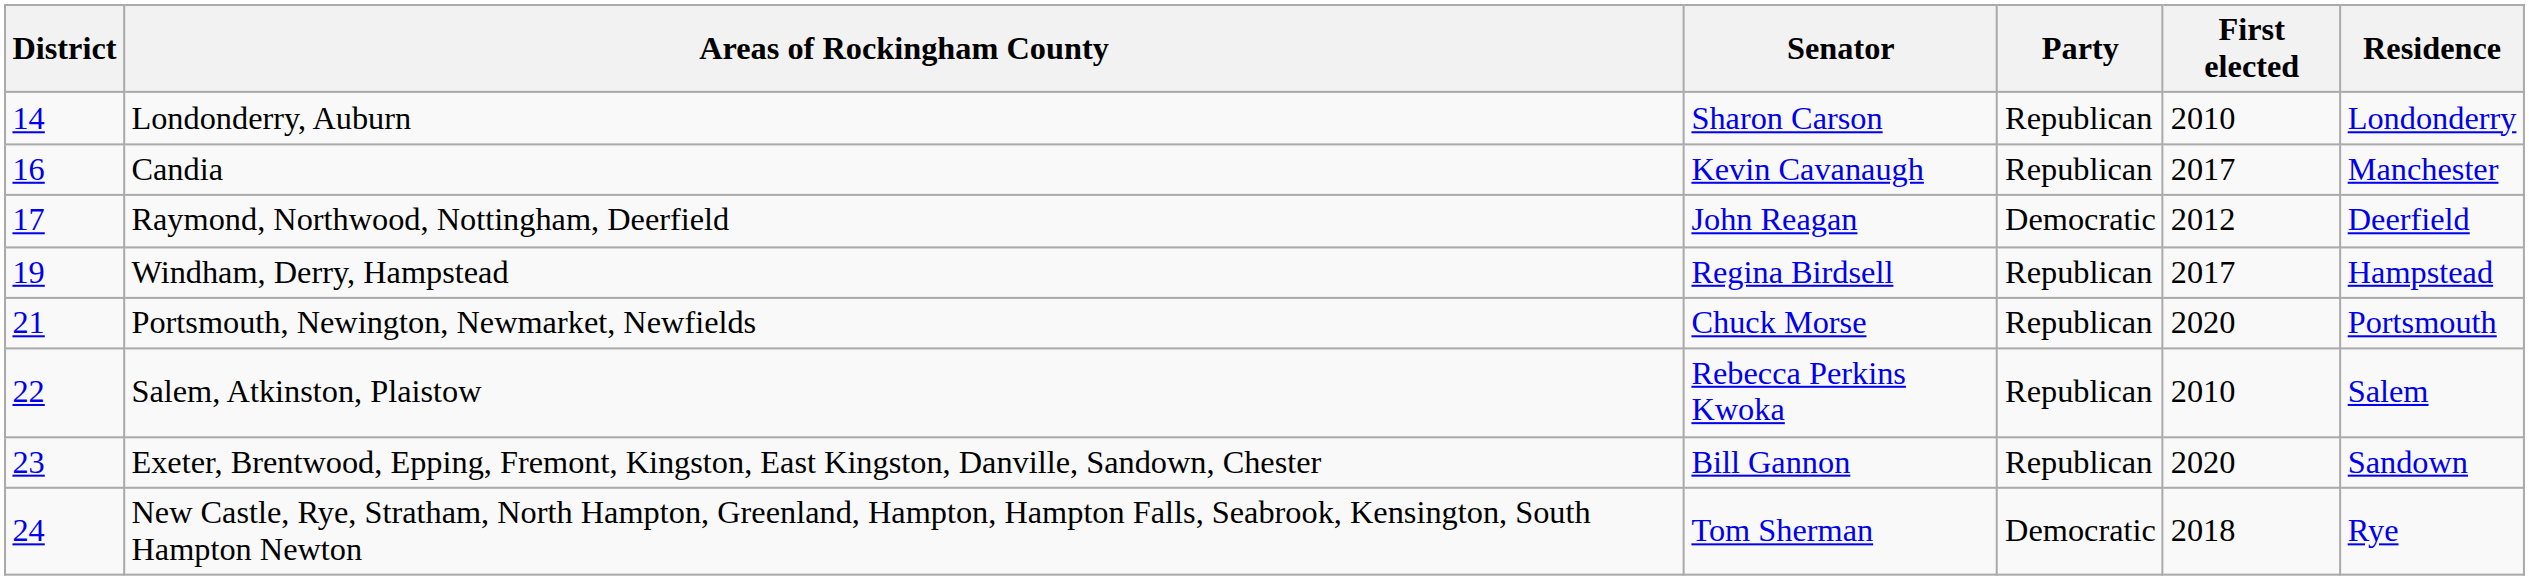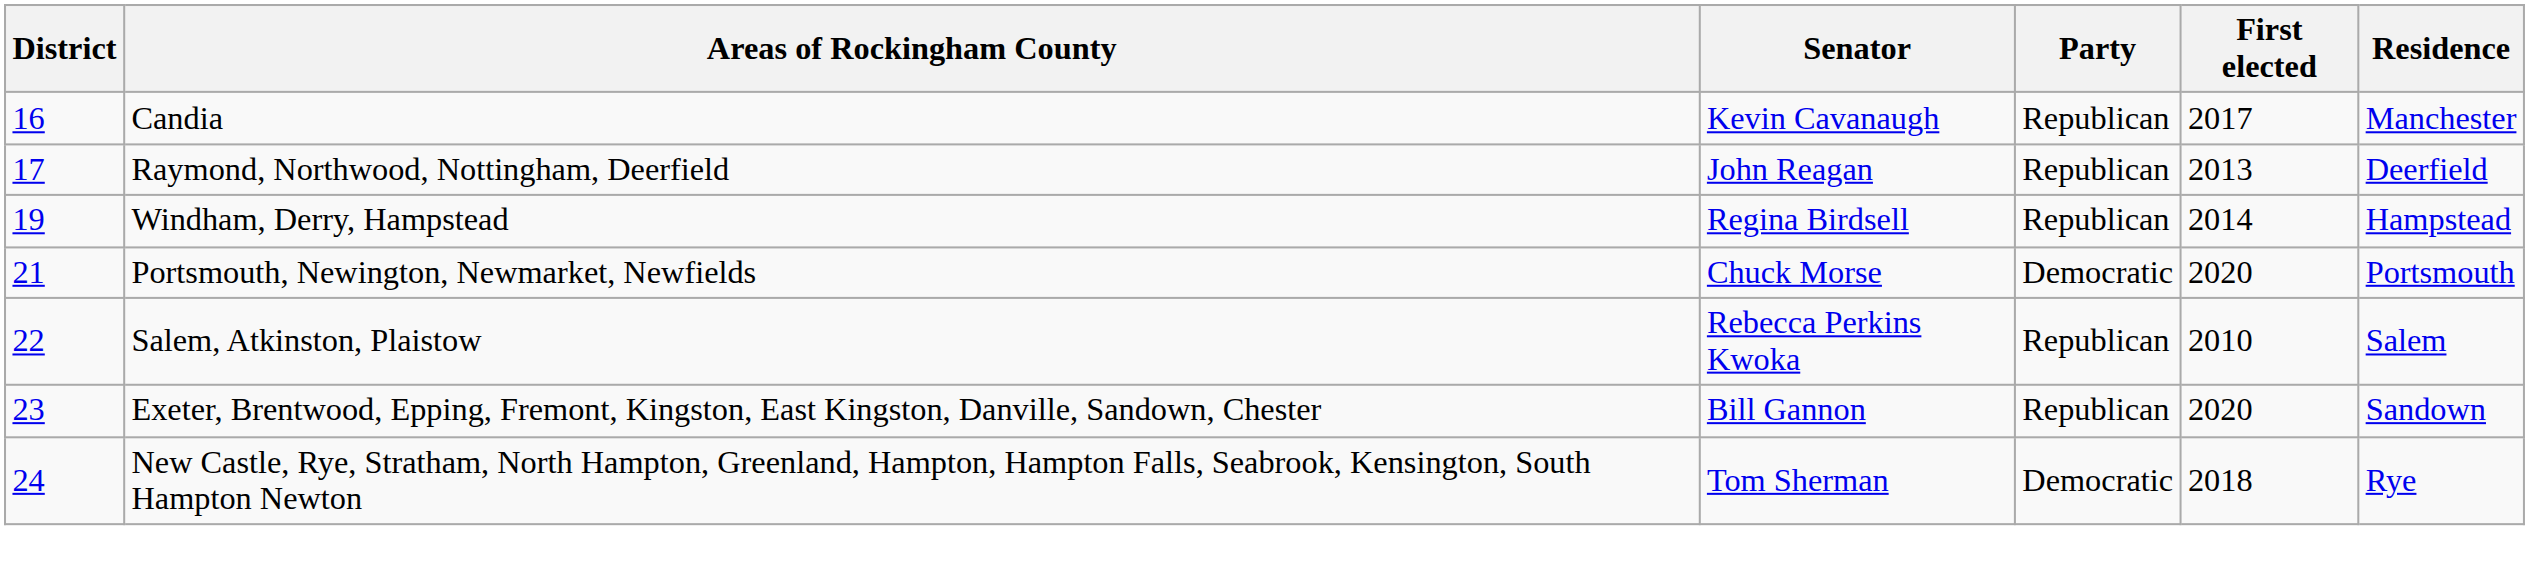 <table class="wikitable sortable">
 <tr>
 <th>District</th>
 <th>Areas of Rockingham County</th>
 <th>Senator</th>
 <th>Party</th>
 <th>First elected</th>
 <th>Residence</th>
-</tr>
-<tr>
-<td><a href='#'>14</a></td>
-<td>Londonderry, Auburn</td>
-<td><a href='#'>Sharon Carson</a></td>
-<td>Republican</td>
-<td>2010</td>
-<td><a href='#'>Londonderry</a></td>
 </tr>
 <tr>
 <td><a href='#'>16</a></td>
 <td>Candia</td>
 <td><a href='#'>Kevin Cavanaugh</a></td>
 <td>Republican</td>
 <td>2017</td>
 <td><a href='#'>Manchester</a></td>
 </tr>
 <tr>
 <td><a href='#'>17</a></td>
 <td>Raymond, Northwood, Nottingham, Deerfield</td>
 <td><a href='#'>John Reagan</a></td>
-<td>Democratic</td>
-<td>2012</td>
+<td>Republican</td>
+<td>2013</td>
 <td><a href='#'>Deerfield</a></td>
 </tr>
 <tr>
 <td><a href='#'>19</a></td>
 <td>Windham, Derry, Hampstead</td>
 <td><a href='#'>Regina Birdsell</a></td>
 <td>Republican</td>
-<td>2017</td>
+<td>2014</td>
 <td><a href='#'>Hampstead</a></td>
 </tr>
 <tr>
 <td><a href='#'>21</a></td>
 <td>Portsmouth, Newington, Newmarket, Newfields</td>
 <td><a href='#'>Chuck Morse</a></td>
-<td>Republican</td>
+<td>Democratic</td>
 <td>2020</td>
 <td><a href='#'>Portsmouth</a></td>
 </tr>
 <tr>
 <td><a href='#'>22</a></td>
 <td>Salem, Atkinston, Plaistow</td>
 <td><a href='#'>Rebecca Perkins Kwoka</a></td>
 <td>Republican</td>
 <td>2010</td>
 <td><a href='#'>Salem</a></td>
 </tr>
 <tr>
 <td><a href='#'>23</a></td>
 <td>Exeter, Brentwood, Epping, Fremont, Kingston, East Kingston, Danville, Sandown, Chester</td>
 <td><a href='#'>Bill Gannon</a></td>
 <td>Republican</td>
 <td>2020</td>
 <td><a href='#'>Sandown</a></td>
 </tr>
 <tr>
 <td><a href='#'>24</a></td>
 <td>New Castle, Rye, Stratham, North Hampton, Greenland, Hampton, Hampton Falls, Seabrook, Kensington, South Hampton Newton</td>
 <td><a href='#'>Tom Sherman</a></td>
 <td>Democratic</td>
 <td>2018</td>
 <td><a href='#'>Rye</a></td>
 </tr>
 </table>
